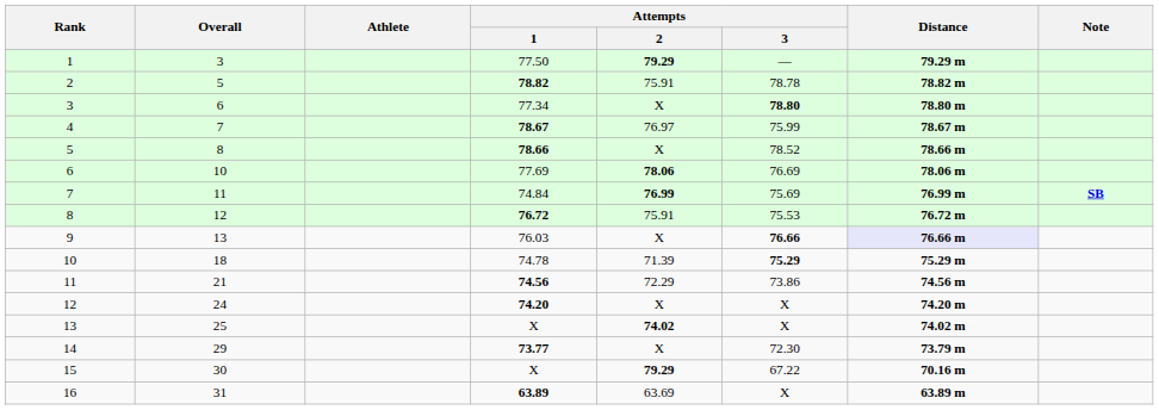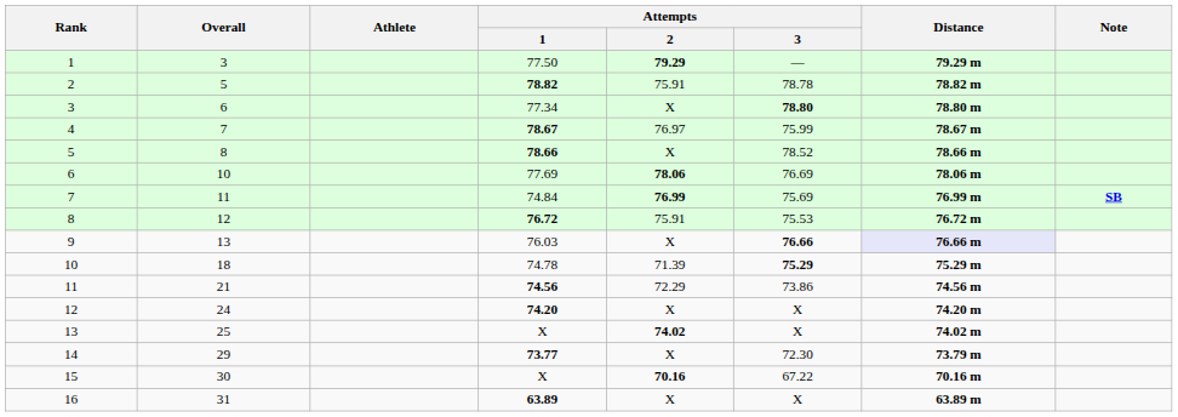 <table class="wikitable" style=" text-align:center; font-size:110%;" width="95%">
 <tr>
 <th rowspan="2">Rank</th>
 <th rowspan="2">Overall</th>
 <th rowspan="2">Athlete</th>
 <th colspan="3">Attempts</th>
 <th rowspan="2">Distance</th>
 <th rowspan="2">Note</th>
 </tr>
 <tr>
 <th>1</th>
 <th>2</th>
 <th>3</th>
 </tr>
 <tr style="background:#ddffdd;">
 <td>1</td>
 <td>3</td>
 <td align=left></td>
 <td>77.50</td>
 <td><strong>79.29</strong></td>
 <td>—</td>
 <td><strong>79.29 m </strong></td>
 <td></td>
 </tr>
 <tr style="background:#ddffdd;">
 <td>2</td>
 <td>5</td>
 <td align=left></td>
 <td><strong>78.82</strong></td>
 <td>75.91</td>
 <td>78.78</td>
 <td><strong>78.82 m </strong></td>
 <td></td>
 </tr>
 <tr style="background:#ddffdd;">
 <td>3</td>
 <td>6</td>
 <td align=left></td>
 <td>77.34</td>
 <td>X</td>
 <td><strong>78.80</strong></td>
 <td><strong>78.80 m </strong></td>
 <td></td>
 </tr>
 <tr style="background:#ddffdd;">
 <td>4</td>
 <td>7</td>
 <td align=left></td>
 <td><strong>78.67</strong></td>
 <td>76.97</td>
 <td>75.99</td>
 <td><strong>78.67 m </strong></td>
 <td></td>
 </tr>
 <tr style="background:#ddffdd;">
 <td>5</td>
 <td>8</td>
 <td align=left></td>
 <td><strong>78.66</strong></td>
 <td>X</td>
 <td>78.52</td>
 <td><strong>78.66 m </strong></td>
 <td></td>
 </tr>
 <tr style="background:#ddffdd;">
 <td>6</td>
 <td>10</td>
 <td align=left></td>
 <td>77.69</td>
 <td><strong>78.06</strong></td>
 <td>76.69</td>
 <td><strong>78.06 m </strong></td>
 <td></td>
 </tr>
 <tr style="background:#ddffdd;">
 <td>7</td>
 <td>11</td>
 <td align=left></td>
 <td>74.84</td>
 <td><strong>76.99</strong></td>
 <td>75.69</td>
 <td><strong>76.99 m</strong></td>
 <td><strong><a href='#'>SB</a></strong></td>
 </tr>
 <tr style="background:#ddffdd;">
 <td>8</td>
 <td>12</td>
 <td align=left></td>
 <td><strong>76.72</strong></td>
 <td>75.91</td>
 <td>75.53</td>
 <td><strong>76.72 m </strong></td>
 <td></td>
 </tr>
 <tr>
 <td>9</td>
 <td>13</td>
 <td align=left></td>
 <td>76.03</td>
 <td>X</td>
 <td><strong>76.66</strong></td>
 <td style="background: lavender;"><strong>76.66 m </strong></td>
 <td></td>
 </tr>
 <tr>
 <td>10</td>
 <td>18</td>
 <td align=left></td>
 <td>74.78</td>
 <td>71.39</td>
 <td><strong>75.29</strong></td>
 <td><strong>75.29 m </strong></td>
 <td></td>
 </tr>
 <tr>
 <td>11</td>
 <td>21</td>
 <td align=left></td>
 <td><strong>74.56</strong></td>
 <td>72.29</td>
 <td>73.86</td>
 <td><strong>74.56 m </strong></td>
 <td></td>
 </tr>
 <tr>
 <td>12</td>
 <td>24</td>
 <td align=left></td>
 <td><strong>74.20</strong></td>
 <td>X</td>
 <td>X</td>
 <td><strong>74.20 m </strong></td>
 <td></td>
 </tr>
 <tr>
 <td>13</td>
 <td>25</td>
 <td align=left></td>
 <td>X</td>
 <td><strong>74.02</strong></td>
 <td>X</td>
 <td><strong>74.02 m </strong></td>
 <td></td>
 </tr>
 <tr>
 <td>14</td>
 <td>29</td>
 <td align=left></td>
 <td><strong>73.77</strong></td>
 <td>X</td>
 <td>72.30</td>
 <td><strong>73.79 m </strong></td>
 <td></td>
 </tr>
 <tr>
 <td>15</td>
 <td>30</td>
 <td align=left></td>
 <td>X</td>
-<td><strong>79.29</strong></td>
+<td><strong>70.16</strong></td>
 <td>67.22</td>
 <td><strong>70.16 m </strong></td>
 <td></td>
 </tr>
 <tr>
 <td>16</td>
 <td>31</td>
 <td align=left></td>
 <td><strong>63.89</strong></td>
-<td>63.69</td>
+<td>X</td>
 <td>X</td>
 <td><strong>63.89 m </strong></td>
 <td></td>
 </tr>
 </table>
